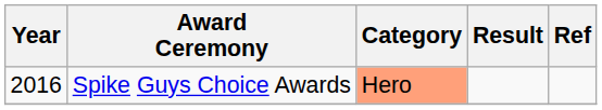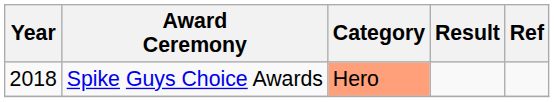 <table class="wikitable">
 <tr>
 <th>Year</th>
 <th>Award <br> Ceremony</th>
 <th>Category</th>
 <th>Result</th>
 <th>Ref</th>
 </tr>
 <tr>
-<td>2016</td>
+<td>2018</td>
 <td><a href='#'>Spike</a> <a href='#'>Guys Choice</a> Awards</td>
 <td style="background: lightsalmon;">Hero</td>
 <td></td>
 <td></td>
 </tr>
 <tr>
 </tr>
 </table>
